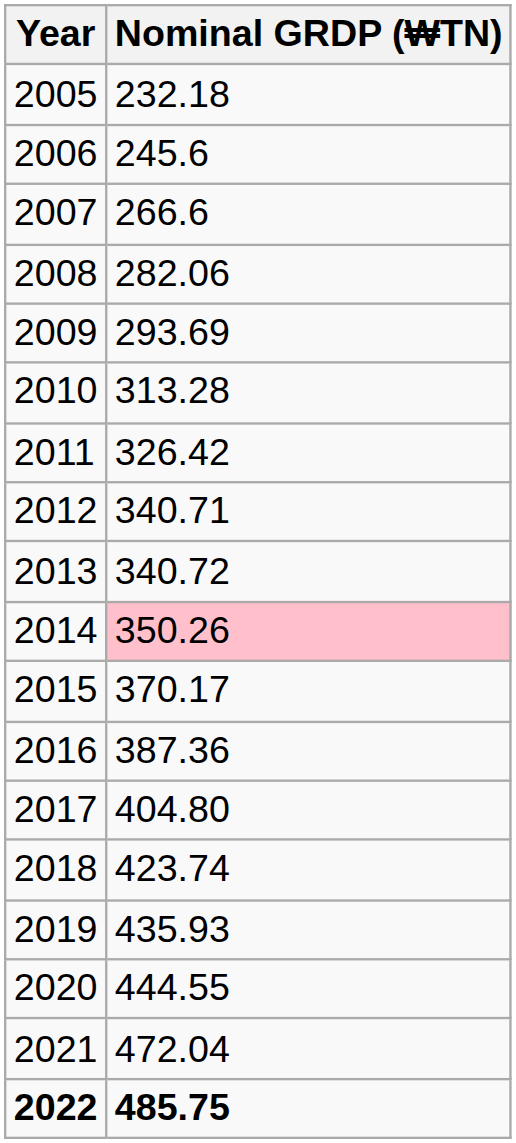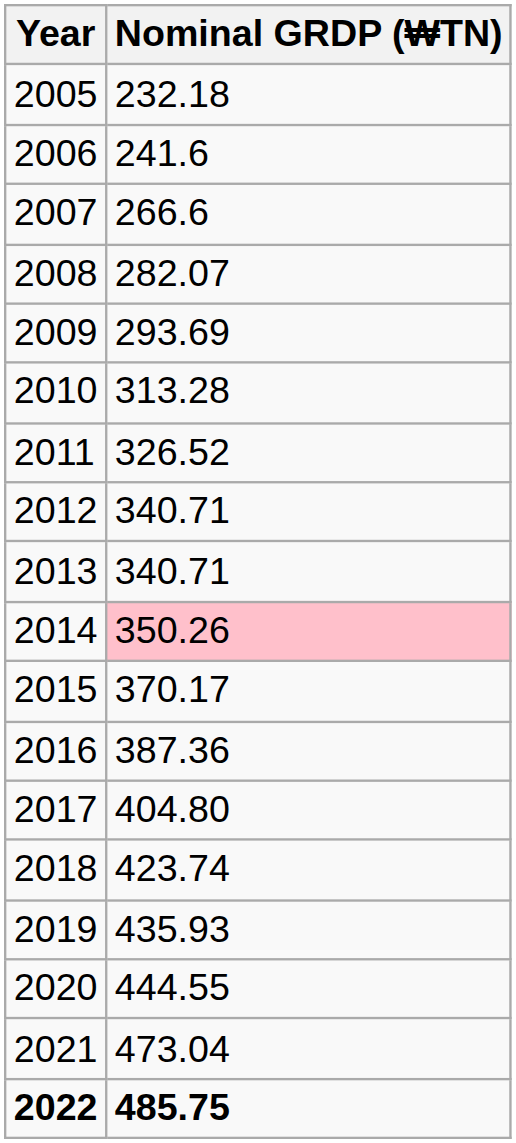 <table class="wikitable">
 <tr>
 <th>Year</th>
 <th>Nominal GRDP (₩TN)</th>
 </tr>
 <tr>
 <td>2005</td>
 <td>232.18</td>
 </tr>
 <tr>
 <td>2006</td>
-<td>245.6</td>
+<td>241.6</td>
 </tr>
 <tr>
 <td>2007</td>
 <td>266.6</td>
 </tr>
 <tr>
 <td>2008</td>
-<td>282.06</td>
+<td>282.07</td>
 </tr>
 <tr>
 <td>2009</td>
 <td>293.69</td>
 </tr>
 <tr>
 <td>2010</td>
 <td>313.28</td>
 </tr>
 <tr>
 <td>2011</td>
-<td>326.42</td>
+<td>326.52</td>
 </tr>
 <tr>
 <td>2012</td>
 <td>340.71</td>
 </tr>
 <tr>
 <td>2013</td>
-<td>340.72</td>
+<td>340.71</td>
 </tr>
 <tr>
 <td>2014</td>
 <td style="background: pink;">350.26</td>
 </tr>
 <tr>
 <td>2015</td>
 <td>370.17</td>
 </tr>
 <tr>
 <td>2016</td>
 <td>387.36</td>
 </tr>
 <tr>
 <td>2017</td>
 <td>404.80</td>
 </tr>
 <tr>
 <td>2018</td>
 <td>423.74</td>
 </tr>
 <tr>
 <td>2019</td>
 <td>435.93</td>
 </tr>
 <tr>
 <td>2020</td>
 <td>444.55</td>
 </tr>
 <tr>
 <td>2021</td>
-<td>472.04</td>
+<td>473.04</td>
 </tr>
 <tr>
 <td><strong>2022</strong></td>
 <td><strong>485.75</strong></td>
 </tr>
 </table>
